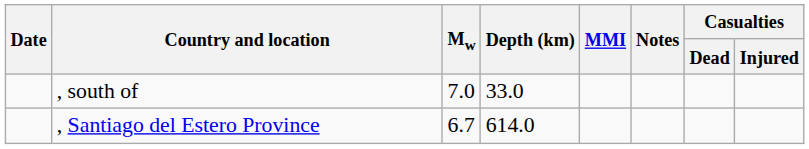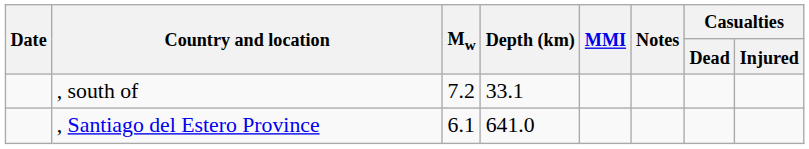 <table class="wikitable sortable sort-under" style="border:1px black; margin-left:1em;">
 <tr>
 <th rowspan="2"><small>Date</small></th>
 <th rowspan="2" style="width: 280px"><small>Country and location</small></th>
 <th rowspan="2"><small>M<sub>w</sub></small></th>
 <th rowspan="2"><small>Depth (km)</small></th>
 <th rowspan="2"><small><a href='#'>MMI</a></small></th>
 <th rowspan="2" class="unsortable"><small>Notes</small></th>
 <th colspan="2"><small>Casualties</small></th>
 </tr>
 <tr>
 <th><small>Dead</small></th>
 <th><small>Injured</small></th>
 </tr>
 <tr>
 <td></td>
 <td>, south of</td>
-<td>7.0</td>
-<td>33.0</td>
+<td>7.2</td>
+<td>33.1</td>
 <td></td>
 <td></td>
 <td></td>
 <td></td>
 </tr>
 <tr>
 <td></td>
 <td>, <a href='#'>Santiago del Estero Province</a></td>
-<td>6.7</td>
-<td>614.0</td>
+<td>6.1</td>
+<td>641.0</td>
 <td></td>
 <td></td>
 <td></td>
 <td></td>
 </tr>
 </table>
